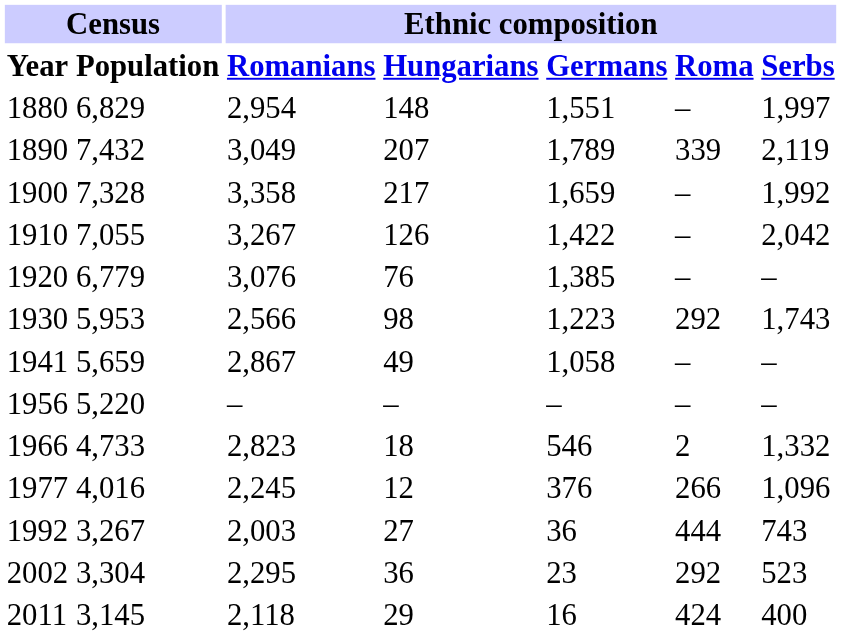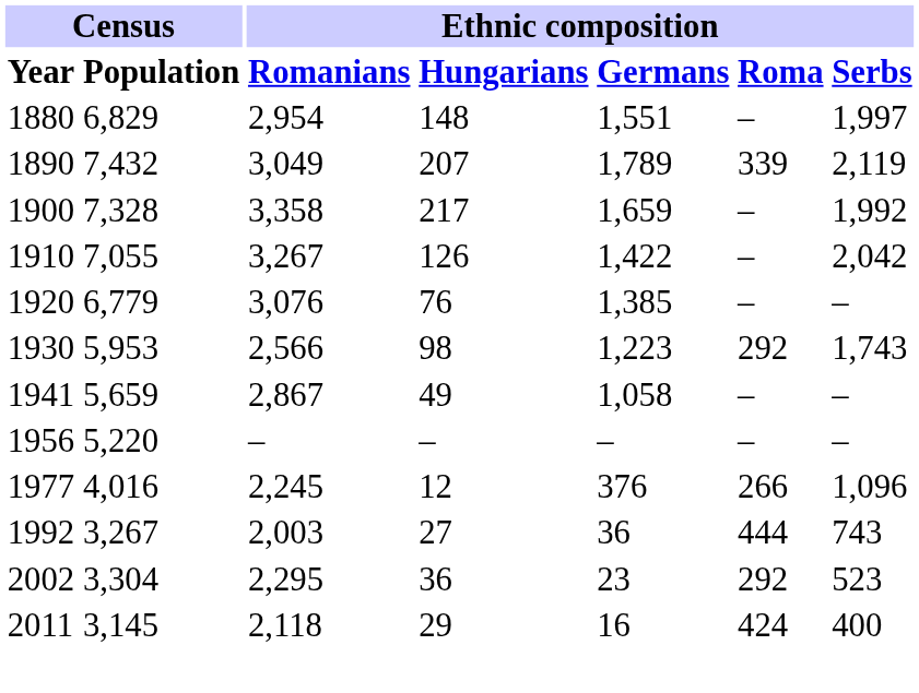 <table class="toccolours">
 <tr>
 <th align="center" colspan="2" style="background:#ccccff;">Census</th>
 <th align="center" colspan="5" style="background:#ccccff;">Ethnic composition</th>
 </tr>
 <tr>
 <th>Year</th>
 <th>Population</th>
 <th><a href='#'>Romanians</a></th>
 <th><a href='#'>Hungarians</a></th>
 <th><a href='#'>Germans</a></th>
 <th><a href='#'>Roma</a></th>
 <th><a href='#'>Serbs</a></th>
 </tr>
 <tr>
 <td>1880</td>
 <td>6,829</td>
 <td>2,954</td>
 <td>148</td>
 <td>1,551</td>
 <td>–</td>
 <td>1,997</td>
 </tr>
 <tr>
 <td>1890</td>
 <td>7,432</td>
 <td>3,049</td>
 <td>207</td>
 <td>1,789</td>
 <td>339</td>
 <td>2,119</td>
 </tr>
 <tr>
 <td>1900</td>
 <td>7,328</td>
 <td>3,358</td>
 <td>217</td>
 <td>1,659</td>
 <td>–</td>
 <td>1,992</td>
 </tr>
 <tr>
 <td>1910</td>
 <td>7,055</td>
 <td>3,267</td>
 <td>126</td>
 <td>1,422</td>
 <td>–</td>
 <td>2,042</td>
 </tr>
 <tr>
 <td>1920</td>
 <td>6,779</td>
 <td>3,076</td>
 <td>76</td>
 <td>1,385</td>
 <td>–</td>
 <td>–</td>
 </tr>
 <tr>
 <td>1930</td>
 <td>5,953</td>
 <td>2,566</td>
 <td>98</td>
 <td>1,223</td>
 <td>292</td>
 <td>1,743</td>
 </tr>
 <tr>
 <td>1941</td>
 <td>5,659</td>
 <td>2,867</td>
 <td>49</td>
 <td>1,058</td>
 <td>–</td>
 <td>–</td>
 </tr>
 <tr>
 <td>1956</td>
 <td>5,220</td>
 <td>–</td>
 <td>–</td>
 <td>–</td>
 <td>–</td>
 <td>–</td>
 </tr>
 <tr>
-<td>1966</td>
-<td>4,733</td>
-<td>2,823</td>
-<td>18</td>
-<td>546</td>
-<td>2</td>
-<td>1,332</td>
-</tr>
-<tr>
 <td>1977</td>
 <td>4,016</td>
 <td>2,245</td>
 <td>12</td>
 <td>376</td>
 <td>266</td>
 <td>1,096</td>
 </tr>
 <tr>
 <td>1992</td>
 <td>3,267</td>
 <td>2,003</td>
 <td>27</td>
 <td>36</td>
 <td>444</td>
 <td>743</td>
 </tr>
 <tr>
 <td>2002</td>
 <td>3,304</td>
 <td>2,295</td>
 <td>36</td>
 <td>23</td>
 <td>292</td>
 <td>523</td>
 </tr>
 <tr>
 <td>2011</td>
 <td>3,145</td>
 <td>2,118</td>
 <td>29</td>
 <td>16</td>
 <td>424</td>
 <td>400</td>
 </tr>
 </table>
